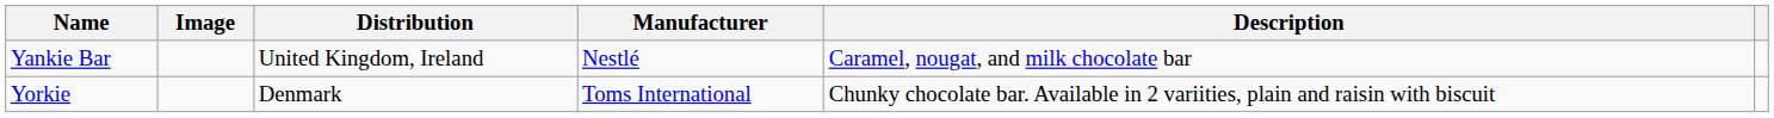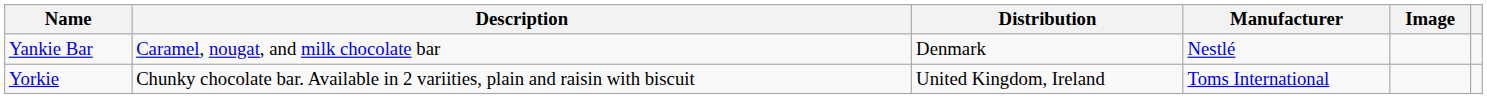 <table class="wikitable sortable" style="width:100%">
 <tr>
 <th>Name</th>
-<th class="unsortable">Image</th>
+<th>Description</th>
 <th>Distribution</th>
 <th>Manufacturer</th>
-<th>Description</th>
+<th class="unsortable">Image</th>
 <th></th>
 </tr>
 <tr>
 <td><a href='#'>Yankie Bar</a></td>
+<td><a href='#'>Caramel</a>, <a href='#'>nougat</a>, and <a href='#'>milk chocolate</a> bar</td>
+<td>Denmark</td>
+<td><a href='#'>Nestlé</a></td>
 <td></td>
-<td>United Kingdom, Ireland</td>
-<td><a href='#'>Nestlé</a></td>
-<td><a href='#'>Caramel</a>, <a href='#'>nougat</a>, and <a href='#'>milk chocolate</a> bar</td>
 <td></td>
 </tr>
 <tr>
 <td><a href='#'>Yorkie</a></td>
+<td>Chunky chocolate bar. Available in 2 variities, plain and raisin with biscuit</td>
+<td>United Kingdom, Ireland</td>
+<td><a href='#'>Toms International</a></td>
 <td></td>
-<td>Denmark</td>
-<td><a href='#'>Toms International</a></td>
-<td>Chunky chocolate bar. Available in 2 variities, plain and raisin with biscuit</td>
 <td></td>
 </tr>
 </table>
